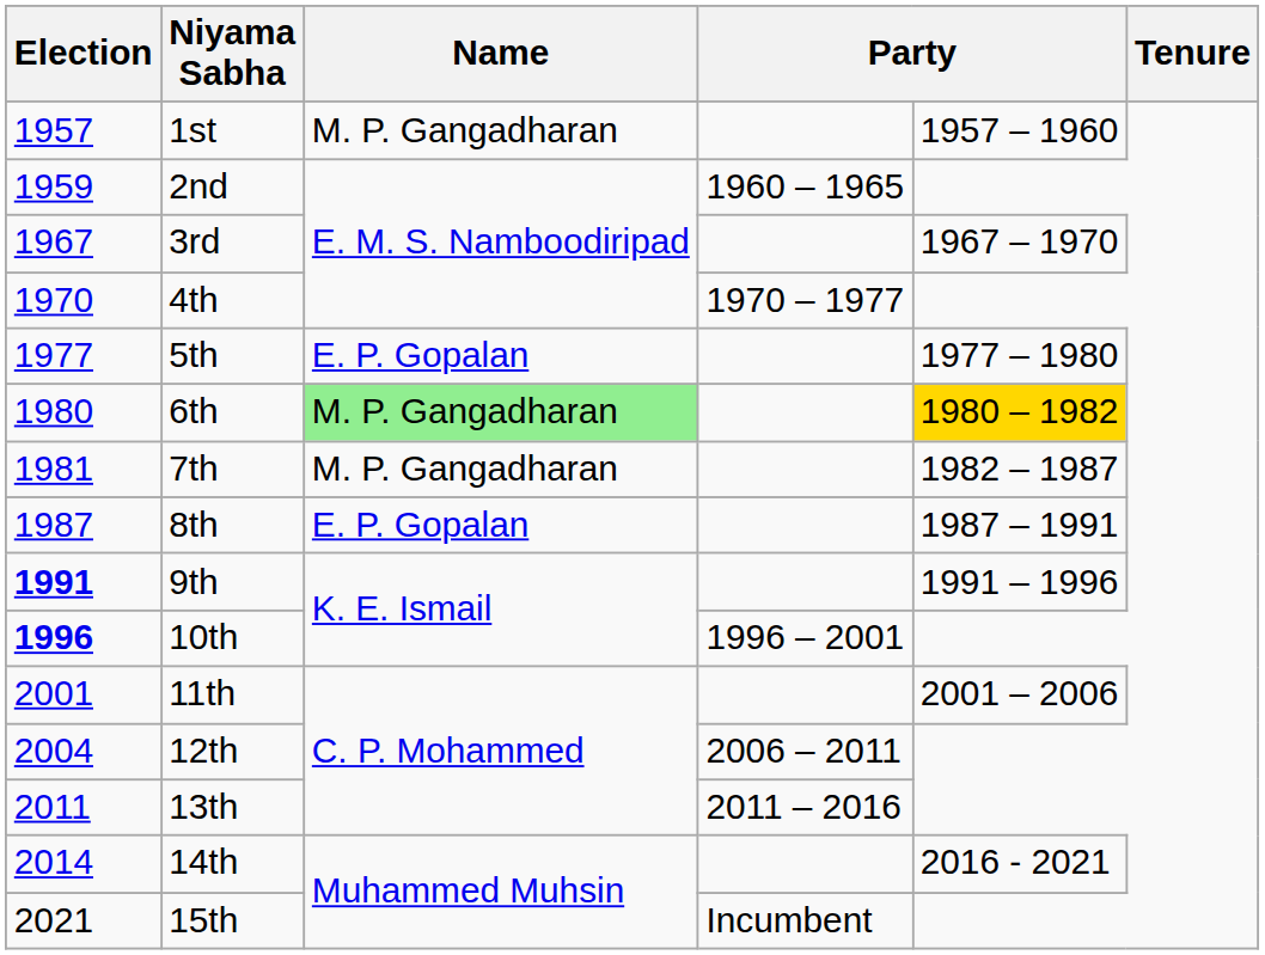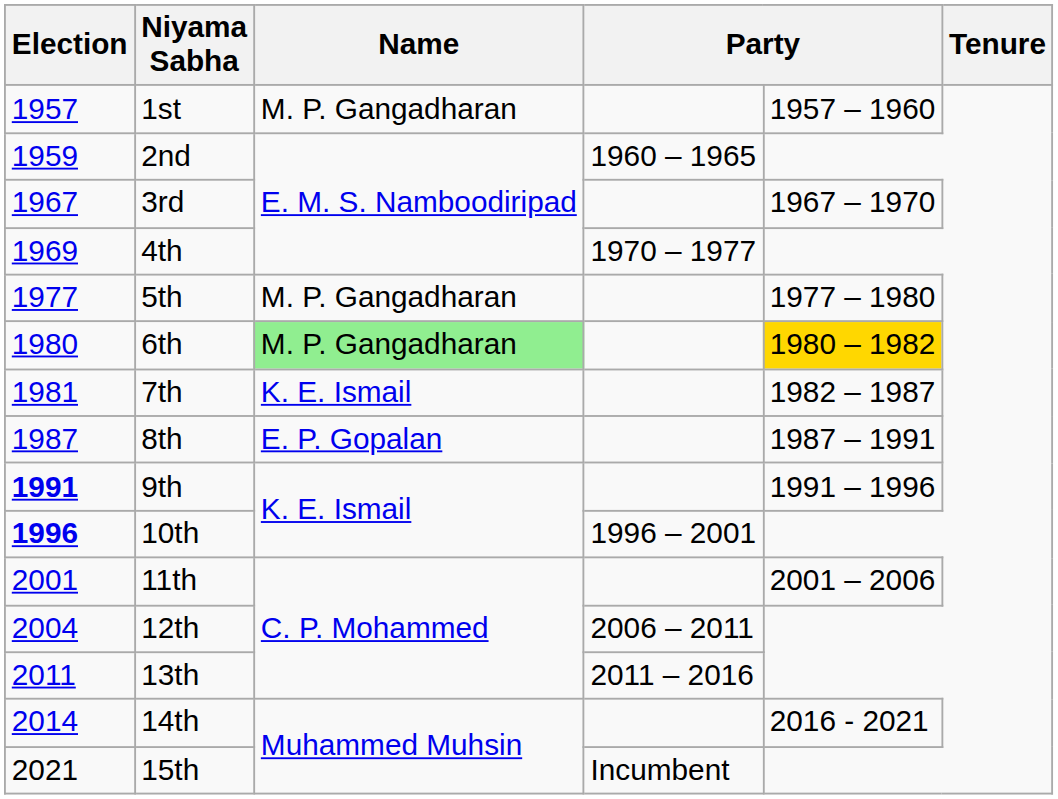 <table class="wikitable sortable">
 <tr>
 <th>Election</th>
 <th>Niyama<br>Sabha</th>
 <th>Name</th>
 <th colspan="2">Party</th>
 <th>Tenure</th>
 </tr>
 <tr>
 <td><a href='#'>1957</a></td>
 <td>1st</td>
 <td>M. P. Gangadharan</td>
 <td></td>
 <td>1957 – 1960</td>
 </tr>
 <tr>
 <td><a href='#'>1959</a></td>
 <td>2nd</td>
 <td rowspan="3"><a href='#'>E. M. S. Namboodiripad</a></td>
 <td>1960 – 1965</td>
 </tr>
 <tr>
 <td><a href='#'>1967</a></td>
 <td>3rd</td>
 <td></td>
 <td>1967 – 1970</td>
 </tr>
 <tr>
-<td><a href='#'>1970</a></td>
+<td><a href='#'>1969</a></td>
 <td>4th</td>
 <td>1970 – 1977</td>
 </tr>
 <tr>
 <td><a href='#'>1977</a></td>
 <td>5th</td>
-<td><a href='#'>E. P. Gopalan</a></td>
+<td>M. P. Gangadharan</td>
 <td></td>
 <td>1977 – 1980</td>
 </tr>
 <tr>
 <td><a href='#'>1980</a></td>
 <td>6th</td>
 <td style="background: lightgreen;">M. P. Gangadharan</td>
 <td></td>
 <td style="background: gold;">1980 – 1982</td>
 </tr>
 <tr>
 <td><a href='#'>1981</a></td>
 <td>7th</td>
-<td>M. P. Gangadharan</td>
+<td><a href='#'>K. E. Ismail</a></td>
 <td></td>
 <td>1982 – 1987</td>
 </tr>
 <tr>
 <td><a href='#'>1987</a></td>
 <td>8th</td>
 <td><a href='#'>E. P. Gopalan</a></td>
 <td></td>
 <td>1987 – 1991</td>
 </tr>
 <tr>
 <td><strong><a href='#'>1991</a></strong></td>
 <td>9th</td>
 <td rowspan="2"><a href='#'>K. E. Ismail</a></td>
 <td></td>
 <td>1991 – 1996</td>
 </tr>
 <tr>
 <td><strong><a href='#'>1996</a></strong></td>
 <td>10th</td>
 <td>1996 – 2001</td>
 </tr>
 <tr>
 <td><a href='#'>2001</a></td>
 <td>11th</td>
 <td rowspan="3"><a href='#'>C. P. Mohammed</a></td>
 <td></td>
 <td>2001 – 2006</td>
 </tr>
 <tr>
 <td><a href='#'>2004</a></td>
 <td>12th</td>
 <td>2006 – 2011</td>
 </tr>
 <tr>
 <td><a href='#'>2011</a></td>
 <td>13th</td>
 <td>2011 – 2016</td>
 </tr>
 <tr>
 <td><a href='#'>2014</a></td>
 <td>14th</td>
 <td rowspan="2"><a href='#'>Muhammed Muhsin</a></td>
 <td></td>
 <td>2016 - 2021</td>
 </tr>
 <tr>
 <td>2021</td>
 <td>15th</td>
 <td>Incumbent</td>
 </tr>
 </table>
